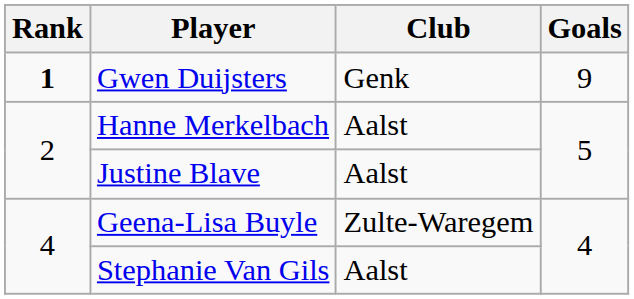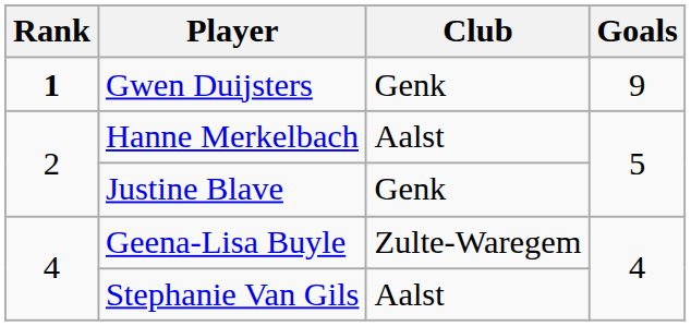 <table class="wikitable" style="text-align:left">
 <tr>
 <th>Rank</th>
 <th>Player</th>
 <th>Club</th>
 <th>Goals</th>
 </tr>
 <tr>
 <td align="center"><strong>1</strong></td>
 <td> <a href='#'>Gwen Duijsters</a></td>
 <td>Genk</td>
 <td align="center">9</td>
 </tr>
 <tr>
 <td align="center" rowspan=2>2</td>
 <td> <a href='#'>Hanne Merkelbach</a></td>
 <td>Aalst</td>
 <td align="center" rowspan=2>5</td>
 </tr>
 <tr>
 <td> <a href='#'>Justine Blave</a></td>
-<td>Aalst</td>
+<td>Genk</td>
 </tr>
 <tr>
 <td align="center" rowspan=2>4</td>
 <td> <a href='#'>Geena-Lisa Buyle</a></td>
 <td>Zulte-Waregem</td>
 <td align="center" rowspan=2>4</td>
 </tr>
 <tr>
 <td> <a href='#'>Stephanie Van Gils</a></td>
 <td>Aalst</td>
 </tr>
 </table>
